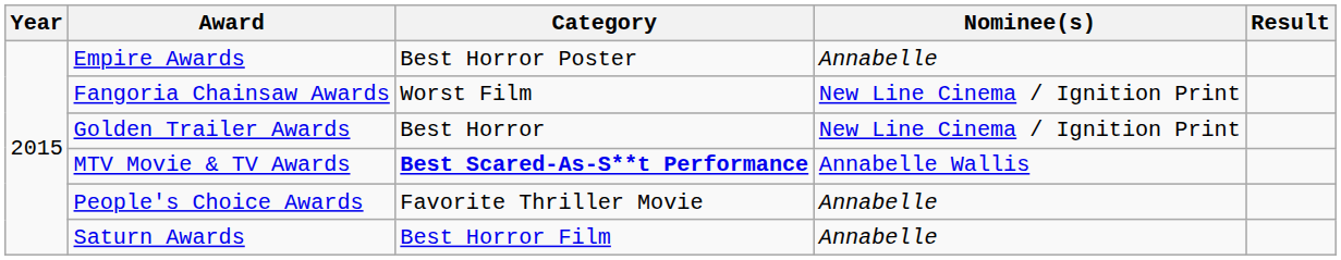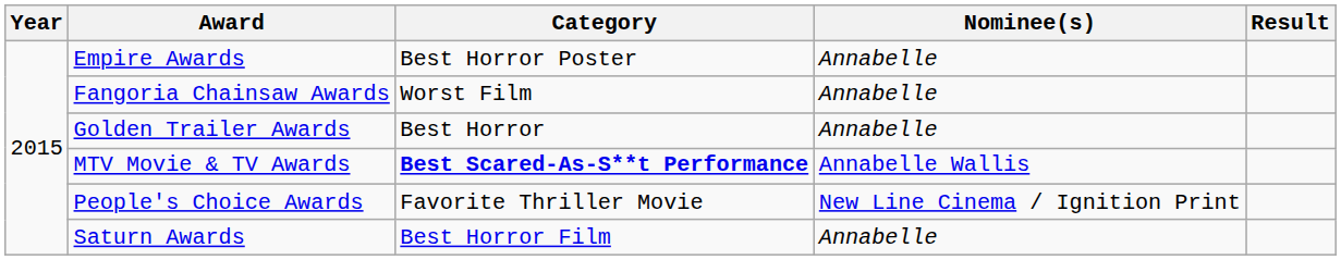 <table class="wikitable sortable">
 <tr>
 <th>Year</th>
 <th>Award</th>
 <th>Category</th>
 <th>Nominee(s)</th>
 <th>Result</th>
 </tr>
 <tr>
 <td rowspan="6">2015</td>
 <td><a href='#'>Empire Awards</a></td>
 <td>Best Horror Poster</td>
 <td><em>Annabelle</em></td>
 <td></td>
 </tr>
 <tr>
 <td><a href='#'>Fangoria Chainsaw Awards</a></td>
 <td>Worst Film</td>
-<td><a href='#'>New Line Cinema</a> / Ignition Print</td>
+<td><em>Annabelle</em></td>
 <td></td>
 </tr>
 <tr>
 <td><a href='#'>Golden Trailer Awards</a></td>
 <td>Best Horror</td>
-<td><a href='#'>New Line Cinema</a> / Ignition Print</td>
+<td><em>Annabelle</em></td>
 <td></td>
 </tr>
 <tr>
 <td><a href='#'>MTV Movie & TV Awards</a></td>
 <td><strong><a href='#'>Best Scared-As-S**t Performance</a></strong></td>
 <td><a href='#'>Annabelle Wallis</a></td>
 <td></td>
 </tr>
 <tr>
 <td><a href='#'>People's Choice Awards</a></td>
 <td>Favorite Thriller Movie</td>
-<td><em>Annabelle</em></td>
+<td><a href='#'>New Line Cinema</a> / Ignition Print</td>
 <td></td>
 </tr>
 <tr>
 <td><a href='#'>Saturn Awards</a></td>
 <td><a href='#'>Best Horror Film</a></td>
 <td><em>Annabelle</em></td>
 <td></td>
 </tr>
 </table>
